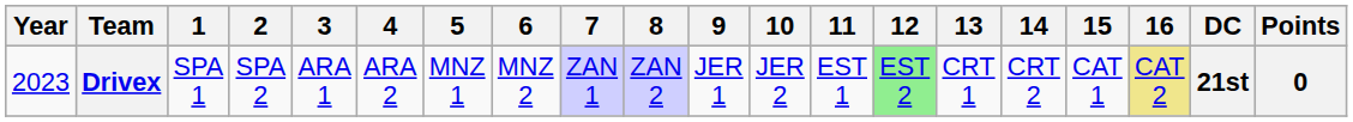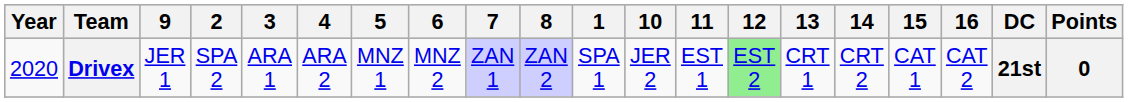 <table class="wikitable" style="text-align:center; font-size:85%">
 <tr>
 <th>Year</th>
 <th>Team</th>
-<th>1</th>
+<th>9</th>
 <th>2</th>
 <th>3</th>
 <th>4</th>
 <th>5</th>
 <th>6</th>
 <th>7</th>
 <th>8</th>
-<th>9</th>
+<th>1</th>
 <th>10</th>
 <th>11</th>
 <th>12</th>
 <th>13</th>
 <th>14</th>
 <th>15</th>
 <th>16</th>
 <th>DC</th>
 <th>Points</th>
 </tr>
 <tr>
-<td><a href='#'>2023</a></td>
+<td><a href='#'>2020</a></td>
 <th nowrap><a href='#'>Drivex</a></th>
-<td style="background:#"><a href='#'>SPA<br>1</a><br></td>
+<td><a href='#'>JER<br>1</a></td>
 <td style="background:#"><a href='#'>SPA<br>2</a><br></td>
 <td style="background:#"><a href='#'>ARA<br>1</a><br></td>
 <td style="background:#"><a href='#'>ARA<br>2</a><br></td>
 <td style="background:#"><a href='#'>MNZ<br>1</a><br></td>
 <td style="background:#"><a href='#'>MNZ<br>2</a><br></td>
 <td style="background:#CFCFFF"><a href='#'>ZAN<br>1</a><br></td>
 <td style="background:#CFCFFF"><a href='#'>ZAN<br>2</a><br></td>
-<td><a href='#'>JER<br>1</a></td>
+<td style="background:#"><a href='#'>SPA<br>1</a><br></td>
 <td><a href='#'>JER<br>2</a></td>
 <td><a href='#'>EST<br>1</a></td>
 <td style="background: lightgreen;"><a href='#'>EST<br>2</a></td>
 <td><a href='#'>CRT<br>1</a></td>
 <td><a href='#'>CRT<br>2</a></td>
 <td><a href='#'>CAT<br>1</a></td>
-<td style="background: khaki;"><a href='#'>CAT<br>2</a></td>
+<td><a href='#'>CAT<br>2</a></td>
 <th>21st</th>
 <th>0</th>
 </tr>
 </table>
